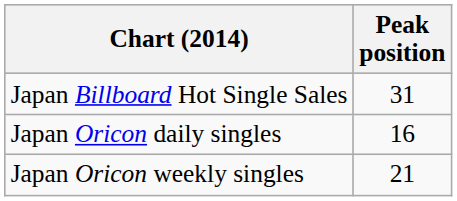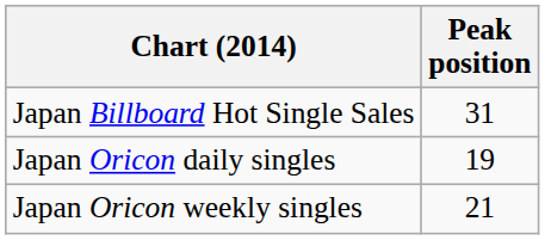 <table class="wikitable sortable">
 <tr>
 <th>Chart (2014)</th>
 <th>Peak<br>position</th>
 </tr>
 <tr>
 <td>Japan <em><a href='#'>Billboard</a></em> Hot Single Sales</td>
 <td align="center">31</td>
 </tr>
 <tr>
 <td>Japan <em><a href='#'>Oricon</a></em> daily singles</td>
-<td align="center">16</td>
+<td align="center">19</td>
 </tr>
 <tr>
 <td>Japan <em>Oricon</em> weekly singles</td>
 <td align="center">21</td>
 </tr>
 </table>
